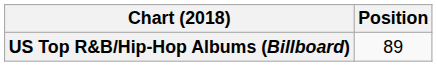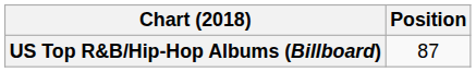 <table class="wikitable plainrowheaders" style="text-align:center">
 <tr>
 <th scope="col">Chart (2018)</th>
 <th scope="col">Position</th>
 </tr>
 <tr>
 <th scope="row">US Top R&B/Hip-Hop Albums (<em>Billboard</em>)</th>
-<td>89</td>
+<td>87</td>
 </tr>
 </table>
